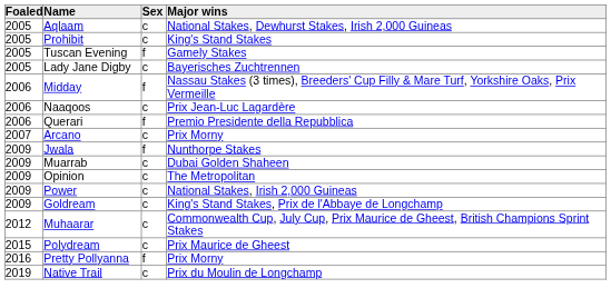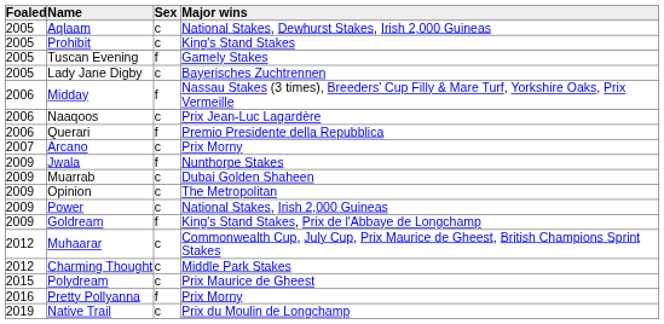 <table border="1" cellpadding="0" style="border-collapse: collapse; font-size:90%">
 <tr style="background:#eee;">
 <td style="width:35px;"><strong>Foaled</strong></td>
 <td style="width:120px;"><strong>Name</strong></td>
 <td style="width:30px;"><strong>Sex</strong></td>
 <td style="width:540px;"><strong>Major wins</strong></td>
 </tr>
 <tr>
 <td>2005</td>
 <td><a href='#'>Aqlaam</a></td>
 <td>c</td>
 <td><a href='#'>National Stakes</a>, <a href='#'>Dewhurst Stakes</a>, <a href='#'>Irish 2,000 Guineas</a></td>
 </tr>
 <tr>
 <td>2005</td>
 <td><a href='#'>Prohibit</a></td>
 <td>c</td>
 <td><a href='#'>King's Stand Stakes</a></td>
 </tr>
 <tr>
 <td>2005</td>
 <td>Tuscan Evening</td>
 <td>f</td>
 <td><a href='#'>Gamely Stakes</a></td>
 </tr>
 <tr>
 <td>2005</td>
 <td>Lady Jane Digby</td>
 <td>c</td>
 <td><a href='#'>Bayerisches Zuchtrennen</a></td>
 </tr>
 <tr>
 <td>2006</td>
 <td><a href='#'>Midday</a></td>
 <td>f</td>
 <td><a href='#'>Nassau Stakes</a> (3 times), <a href='#'>Breeders' Cup Filly & Mare Turf</a>, <a href='#'>Yorkshire Oaks</a>, <a href='#'>Prix Vermeille</a></td>
 </tr>
 <tr>
 <td>2006</td>
 <td>Naaqoos</td>
 <td>c</td>
 <td><a href='#'>Prix Jean-Luc Lagardère</a></td>
 </tr>
 <tr>
 <td>2006</td>
 <td>Querari</td>
 <td>f</td>
 <td><a href='#'>Premio Presidente della Repubblica</a></td>
 </tr>
 <tr>
 <td>2007</td>
 <td><a href='#'>Arcano</a></td>
 <td>c</td>
 <td><a href='#'>Prix Morny</a></td>
 </tr>
 <tr>
 <td>2009</td>
 <td><a href='#'>Jwala</a></td>
 <td>f</td>
 <td><a href='#'>Nunthorpe Stakes</a></td>
 </tr>
 <tr>
 <td>2009</td>
 <td>Muarrab</td>
 <td>c</td>
 <td><a href='#'>Dubai Golden Shaheen</a></td>
 </tr>
 <tr>
 <td>2009</td>
 <td>Opinion</td>
 <td>c</td>
 <td><a href='#'>The Metropolitan</a></td>
 </tr>
 <tr>
 <td>2009</td>
 <td><a href='#'>Power</a></td>
 <td>c</td>
 <td><a href='#'>National Stakes</a>, <a href='#'>Irish 2,000 Guineas</a></td>
 </tr>
 <tr>
 <td>2009</td>
 <td><a href='#'>Goldream</a></td>
-<td>c</td>
+<td>f</td>
 <td><a href='#'>King's Stand Stakes</a>, <a href='#'>Prix de l'Abbaye de Longchamp</a></td>
 </tr>
 <tr>
 <td>2012</td>
 <td><a href='#'>Muhaarar</a></td>
 <td>c</td>
 <td><a href='#'>Commonwealth Cup</a>, <a href='#'>July Cup</a>, <a href='#'>Prix Maurice de Gheest</a>, <a href='#'>British Champions Sprint Stakes</a></td>
+</tr>
+<tr>
+<td>2012</td>
+<td><a href='#'>Charming Thought</a></td>
+<td>c</td>
+<td><a href='#'>Middle Park Stakes</a></td>
 </tr>
 <tr>
 <td>2015</td>
 <td><a href='#'>Polydream</a></td>
 <td>c</td>
 <td><a href='#'>Prix Maurice de Gheest</a></td>
 </tr>
 <tr>
 <td>2016</td>
 <td><a href='#'>Pretty Pollyanna</a></td>
 <td>f</td>
 <td><a href='#'>Prix Morny</a></td>
 </tr>
 <tr>
 <td>2019</td>
 <td><a href='#'>Native Trail</a></td>
 <td>c</td>
 <td><a href='#'>Prix du Moulin de Longchamp</a></td>
 </tr>
 </table>
